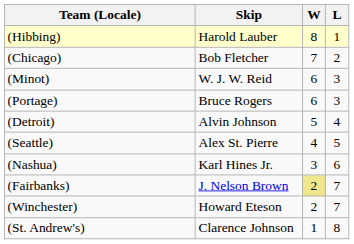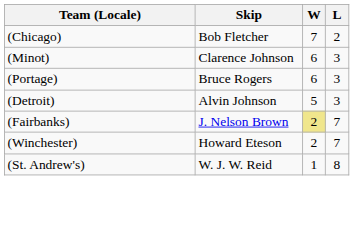 <table class="wikitable" style="text-align: center;">
 <tr>
 <th width="220">Team (Locale)</th>
 <th width="120">Skip</th>
 <th width="20">W</th>
 <th width="20">L</th>
-</tr>
-<tr bgcolor=#ffffcc>
-<td style="text-align: left;"> (Hibbing)</td>
-<td style="text-align: left;">Harold Lauber</td>
-<td>8</td>
-<td>1</td>
 </tr>
 <tr>
 <td style="text-align: left;"> (Chicago)</td>
 <td style="text-align: left;">Bob Fletcher</td>
 <td>7</td>
 <td>2</td>
 </tr>
 <tr>
 <td style="text-align: left;"> (Minot)</td>
-<td style="text-align: left;">W. J. W. Reid</td>
+<td style="text-align: left;">Clarence Johnson</td>
 <td>6</td>
 <td>3</td>
 </tr>
 <tr>
 <td style="text-align: left;"> (Portage)</td>
 <td style="text-align: left;">Bruce Rogers</td>
 <td>6</td>
 <td>3</td>
 </tr>
 <tr>
 <td style="text-align: left;"> (Detroit)</td>
 <td style="text-align: left;">Alvin Johnson</td>
 <td>5</td>
-<td>4</td>
-</tr>
-<tr>
-<td style="text-align: left;"> (Seattle)</td>
-<td style="text-align: left;">Alex St. Pierre</td>
-<td>4</td>
-<td>5</td>
-</tr>
-<tr>
-<td style="text-align: left;"> (Nashua)</td>
-<td style="text-align: left;">Karl Hines Jr.</td>
 <td>3</td>
-<td>6</td>
 </tr>
 <tr>
 <td style="text-align: left;"> (Fairbanks)</td>
 <td style="text-align: left;"><a href='#'>J. Nelson Brown</a></td>
 <td style="background: khaki;">2</td>
 <td>7</td>
 </tr>
 <tr>
 <td style="text-align: left;"> (Winchester)</td>
 <td style="text-align: left;">Howard Eteson</td>
 <td>2</td>
 <td>7</td>
 </tr>
 <tr>
 <td style="text-align: left;"> (St. Andrew's)</td>
-<td style="text-align: left;">Clarence Johnson</td>
+<td style="text-align: left;">W. J. W. Reid</td>
 <td>1</td>
 <td>8</td>
 </tr>
 </table>
